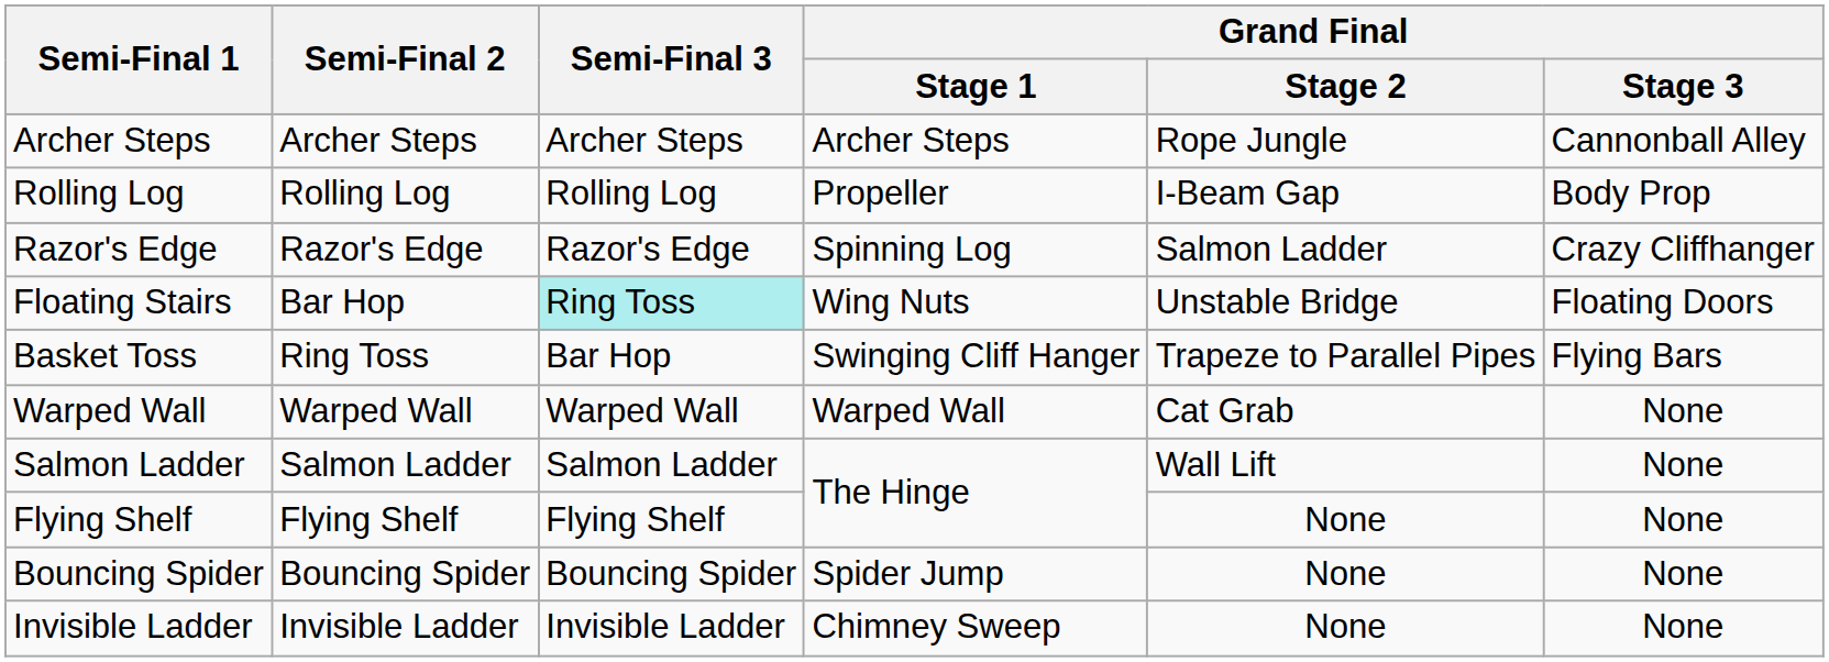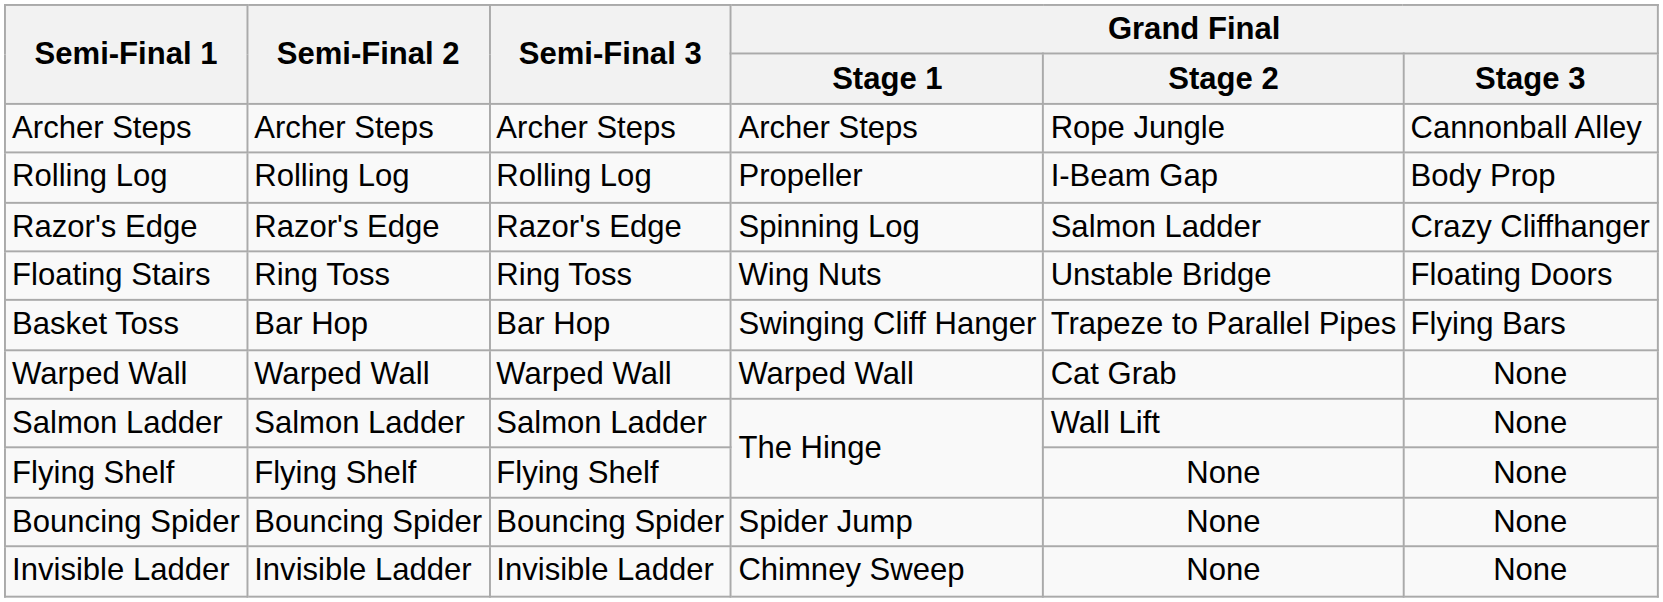 <table class="wikitable">
 <tr>
 <th rowspan=2>Semi-Final 1</th>
 <th rowspan=2>Semi-Final 2</th>
 <th rowspan=2>Semi-Final 3</th>
 <th colspan=3>Grand Final</th>
 </tr>
 <tr>
 <th>Stage 1</th>
 <th>Stage 2</th>
 <th>Stage 3</th>
 </tr>
 <tr>
 <td>Archer Steps</td>
 <td>Archer Steps</td>
 <td>Archer Steps</td>
 <td>Archer Steps</td>
 <td>Rope Jungle</td>
 <td>Cannonball Alley</td>
 </tr>
 <tr>
 <td>Rolling Log</td>
 <td>Rolling Log</td>
 <td>Rolling Log</td>
 <td>Propeller</td>
 <td>I-Beam Gap</td>
 <td>Body Prop</td>
 </tr>
 <tr>
 <td>Razor's Edge</td>
 <td>Razor's Edge</td>
 <td>Razor's Edge</td>
 <td>Spinning Log</td>
 <td>Salmon Ladder</td>
 <td>Crazy Cliffhanger</td>
 </tr>
 <tr>
 <td>Floating Stairs</td>
-<td>Bar Hop</td>
-<td style="background: paleturquoise;">Ring Toss</td>
+<td>Ring Toss</td>
+<td>Ring Toss</td>
 <td>Wing Nuts</td>
 <td>Unstable Bridge</td>
 <td>Floating Doors</td>
 </tr>
 <tr>
 <td>Basket Toss</td>
-<td>Ring Toss</td>
+<td>Bar Hop</td>
 <td>Bar Hop</td>
 <td>Swinging Cliff Hanger</td>
 <td>Trapeze to Parallel Pipes</td>
 <td>Flying Bars</td>
 </tr>
 <tr>
 <td>Warped Wall</td>
 <td>Warped Wall</td>
 <td>Warped Wall</td>
 <td>Warped Wall</td>
 <td>Cat Grab</td>
 <td align=center>None</td>
 </tr>
 <tr>
 <td>Salmon Ladder</td>
 <td>Salmon Ladder</td>
 <td>Salmon Ladder</td>
 <td rowspan=2>The Hinge</td>
 <td>Wall Lift</td>
 <td align=center>None</td>
 </tr>
 <tr>
 <td>Flying Shelf</td>
 <td>Flying Shelf</td>
 <td>Flying Shelf</td>
 <td align=center>None</td>
 <td align=center>None</td>
 </tr>
 <tr>
 <td>Bouncing Spider</td>
 <td>Bouncing Spider</td>
 <td>Bouncing Spider</td>
 <td>Spider Jump</td>
 <td align=center>None</td>
 <td align=center>None</td>
 </tr>
 <tr>
 <td>Invisible Ladder</td>
 <td>Invisible Ladder</td>
 <td>Invisible Ladder</td>
 <td>Chimney Sweep</td>
 <td align=center>None</td>
 <td align=center>None</td>
 </tr>
 </table>
